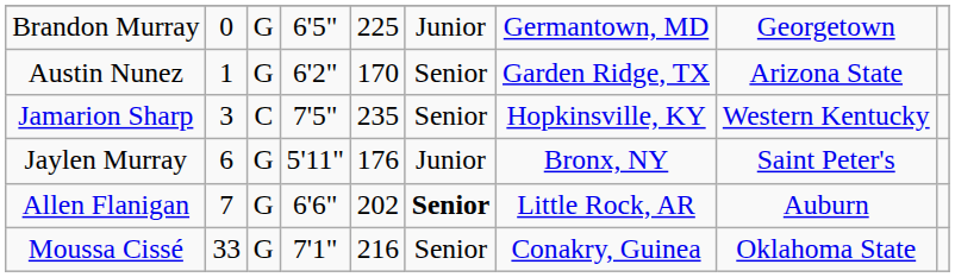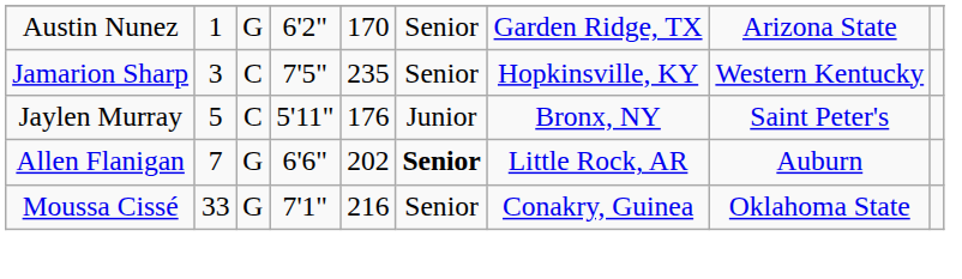 <table class="wikitable sortable" style="text-align: center">
 <tr align=center>
-</tr>
-<tr>
-<td>Brandon Murray</td>
-<td>0</td>
-<td>G</td>
-<td>6'5"</td>
-<td>225</td>
-<td>Junior</td>
-<td><a href='#'>Germantown, MD</a></td>
-<td><a href='#'>Georgetown</a></td>
-<td></td>
 </tr>
 <tr>
 <td>Austin Nunez</td>
 <td>1</td>
 <td>G</td>
 <td>6'2"</td>
 <td>170</td>
 <td>Senior</td>
 <td><a href='#'>Garden Ridge, TX</a></td>
 <td><a href='#'>Arizona State</a></td>
 <td></td>
 </tr>
 <tr>
 <td><a href='#'>Jamarion Sharp</a></td>
 <td>3</td>
 <td>C</td>
 <td>7'5"</td>
 <td>235</td>
 <td>Senior</td>
 <td><a href='#'>Hopkinsville, KY</a></td>
 <td><a href='#'>Western Kentucky</a></td>
 <td></td>
 </tr>
 <tr>
 <td>Jaylen Murray</td>
-<td>6</td>
-<td>G</td>
+<td>5</td>
+<td>C</td>
 <td>5'11"</td>
 <td>176</td>
 <td>Junior</td>
 <td><a href='#'>Bronx, NY</a></td>
 <td><a href='#'>Saint Peter's</a></td>
 <td></td>
 </tr>
 <tr>
 <td><a href='#'>Allen Flanigan</a></td>
 <td>7</td>
 <td>G</td>
 <td>6'6"</td>
 <td>202</td>
 <td><strong>Senior</strong></td>
 <td><a href='#'>Little Rock, AR</a></td>
 <td><a href='#'>Auburn</a></td>
 <td></td>
 </tr>
 <tr>
 <td><a href='#'>Moussa Cissé</a></td>
 <td>33</td>
 <td>G</td>
 <td>7'1"</td>
 <td>216</td>
 <td>Senior</td>
 <td><a href='#'>Conakry, Guinea</a></td>
 <td><a href='#'>Oklahoma State</a></td>
 <td></td>
 </tr>
 </table>
